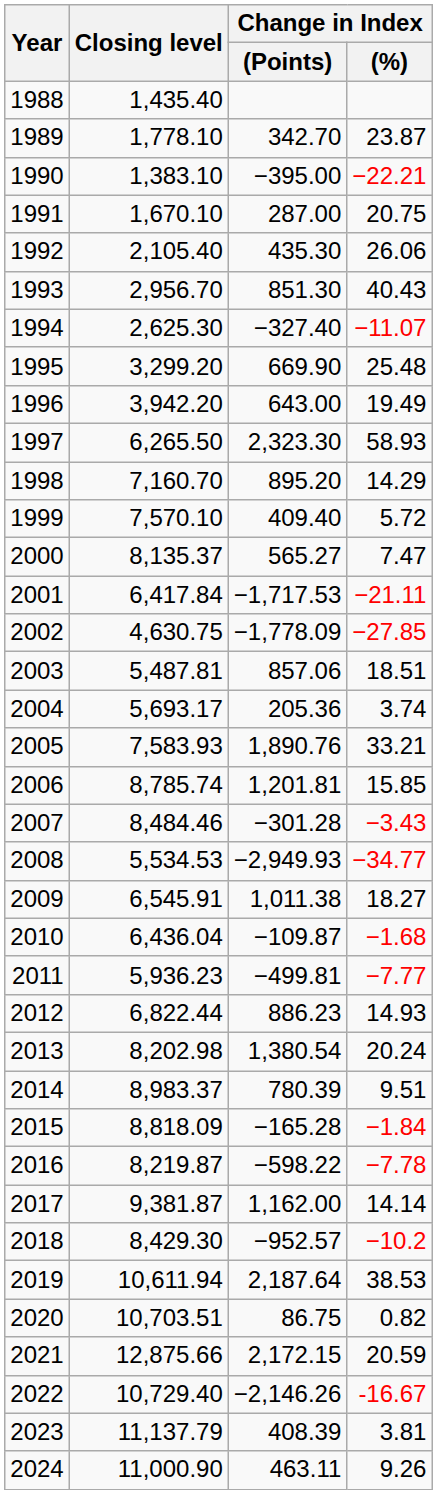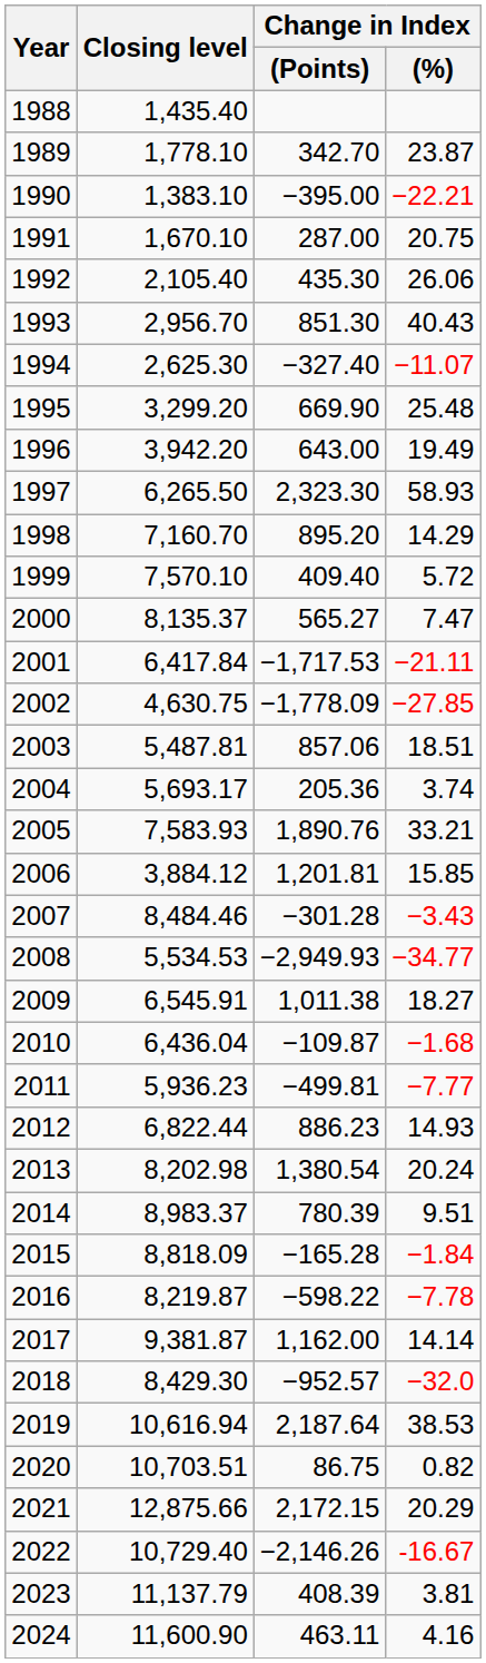 <table class="wikitable sortable" style="text-align:right;">
 <tr>
 <th rowspan=2>Year</th>
 <th rowspan=2>Closing level</th>
 <th colspan=2>Change in Index</th>
 </tr>
 <tr>
 <th>(Points)</th>
 <th>(%)</th>
 </tr>
 <tr>
 <td>1988</td>
 <td>1,435.40</td>
 <td></td>
 <td></td>
 </tr>
 <tr>
 <td>1989</td>
 <td>1,778.10</td>
 <td>342.70</td>
 <td>23.87</td>
 </tr>
 <tr>
 <td>1990</td>
 <td>1,383.10</td>
 <td>−395.00</td>
 <td style="color:red">−22.21</td>
 </tr>
 <tr>
 <td>1991</td>
 <td>1,670.10</td>
 <td>287.00</td>
 <td>20.75</td>
 </tr>
 <tr>
 <td>1992</td>
 <td>2,105.40</td>
 <td>435.30</td>
 <td>26.06</td>
 </tr>
 <tr>
 <td>1993</td>
 <td>2,956.70</td>
 <td>851.30</td>
 <td>40.43</td>
 </tr>
 <tr>
 <td>1994</td>
 <td>2,625.30</td>
 <td>−327.40</td>
 <td style="color:red">−11.07</td>
 </tr>
 <tr>
 <td>1995</td>
 <td>3,299.20</td>
 <td>669.90</td>
 <td>25.48</td>
 </tr>
 <tr>
 <td>1996</td>
 <td>3,942.20</td>
 <td>643.00</td>
 <td>19.49</td>
 </tr>
 <tr>
 <td>1997</td>
 <td>6,265.50</td>
 <td>2,323.30</td>
 <td>58.93</td>
 </tr>
 <tr>
 <td>1998</td>
 <td>7,160.70</td>
 <td>895.20</td>
 <td>14.29</td>
 </tr>
 <tr>
 <td>1999</td>
 <td>7,570.10</td>
 <td>409.40</td>
 <td>5.72</td>
 </tr>
 <tr>
 <td>2000</td>
 <td>8,135.37</td>
 <td>565.27</td>
 <td>7.47</td>
 </tr>
 <tr>
 <td>2001</td>
 <td>6,417.84</td>
 <td>−1,717.53</td>
 <td style="color:red">−21.11</td>
 </tr>
 <tr>
 <td>2002</td>
 <td>4,630.75</td>
 <td>−1,778.09</td>
 <td style="color:red">−27.85</td>
 </tr>
 <tr>
 <td>2003</td>
 <td>5,487.81</td>
 <td>857.06</td>
 <td>18.51</td>
 </tr>
 <tr>
 <td>2004</td>
 <td>5,693.17</td>
 <td>205.36</td>
 <td>3.74</td>
 </tr>
 <tr>
 <td>2005</td>
 <td>7,583.93</td>
 <td>1,890.76</td>
 <td>33.21</td>
 </tr>
 <tr>
 <td>2006</td>
-<td>8,785.74</td>
+<td>3,884.12</td>
 <td>1,201.81</td>
 <td>15.85</td>
 </tr>
 <tr>
 <td>2007</td>
 <td>8,484.46</td>
 <td>−301.28</td>
 <td style="color:red">−3.43</td>
 </tr>
 <tr>
 <td>2008</td>
 <td>5,534.53</td>
 <td>−2,949.93</td>
 <td style="color:red">−34.77</td>
 </tr>
 <tr>
 <td>2009</td>
 <td>6,545.91</td>
 <td>1,011.38</td>
 <td>18.27</td>
 </tr>
 <tr>
 <td>2010</td>
 <td>6,436.04</td>
 <td>−109.87</td>
 <td style="color:red">−1.68</td>
 </tr>
 <tr>
 <td>2011</td>
 <td>5,936.23</td>
 <td>−499.81</td>
 <td style="color:red">−7.77</td>
 </tr>
 <tr>
 <td>2012</td>
 <td>6,822.44</td>
 <td>886.23</td>
 <td>14.93</td>
 </tr>
 <tr>
 <td>2013</td>
 <td>8,202.98</td>
 <td>1,380.54</td>
 <td>20.24</td>
 </tr>
 <tr>
 <td>2014</td>
 <td>8,983.37</td>
 <td>780.39</td>
 <td>9.51</td>
 </tr>
 <tr>
 <td>2015</td>
 <td>8,818.09</td>
 <td>−165.28</td>
 <td style="color:red">−1.84</td>
 </tr>
 <tr>
 <td>2016</td>
 <td>8,219.87</td>
 <td>−598.22</td>
 <td style="color:red">−7.78</td>
 </tr>
 <tr>
 <td>2017</td>
 <td>9,381.87</td>
 <td>1,162.00</td>
 <td>14.14</td>
 </tr>
 <tr>
 <td>2018</td>
 <td>8,429.30</td>
 <td>−952.57</td>
-<td style="color:red">−10.2</td>
+<td style="color:red">−32.0</td>
 </tr>
 <tr>
 <td>2019</td>
-<td>10,611.94</td>
+<td>10,616.94</td>
 <td>2,187.64</td>
 <td>38.53</td>
 </tr>
 <tr>
 <td>2020</td>
 <td>10,703.51</td>
 <td>86.75</td>
 <td>0.82</td>
 </tr>
 <tr>
 <td>2021</td>
 <td>12,875.66</td>
 <td>2,172.15</td>
-<td>20.59</td>
+<td>20.29</td>
 </tr>
 <tr>
 <td>2022</td>
 <td>10,729.40</td>
 <td>−2,146.26</td>
 <td style="color:red">-16.67</td>
 </tr>
 <tr>
 <td>2023</td>
 <td>11,137.79</td>
 <td>408.39</td>
 <td>3.81</td>
 </tr>
 <tr>
 <td>2024</td>
-<td>11,000.90</td>
+<td>11,600.90</td>
 <td>463.11</td>
-<td>9.26</td>
+<td>4.16</td>
 </tr>
 </table>
